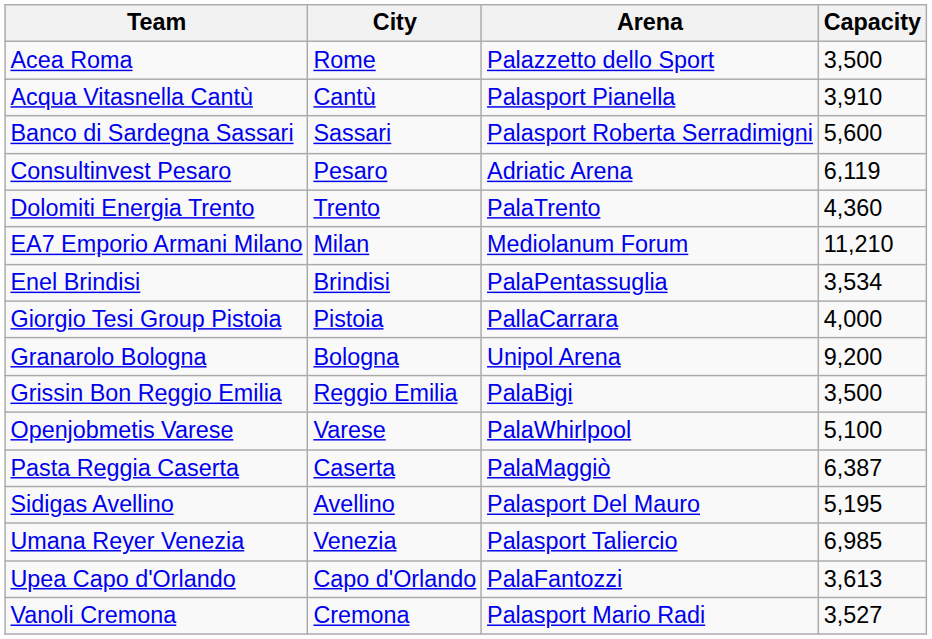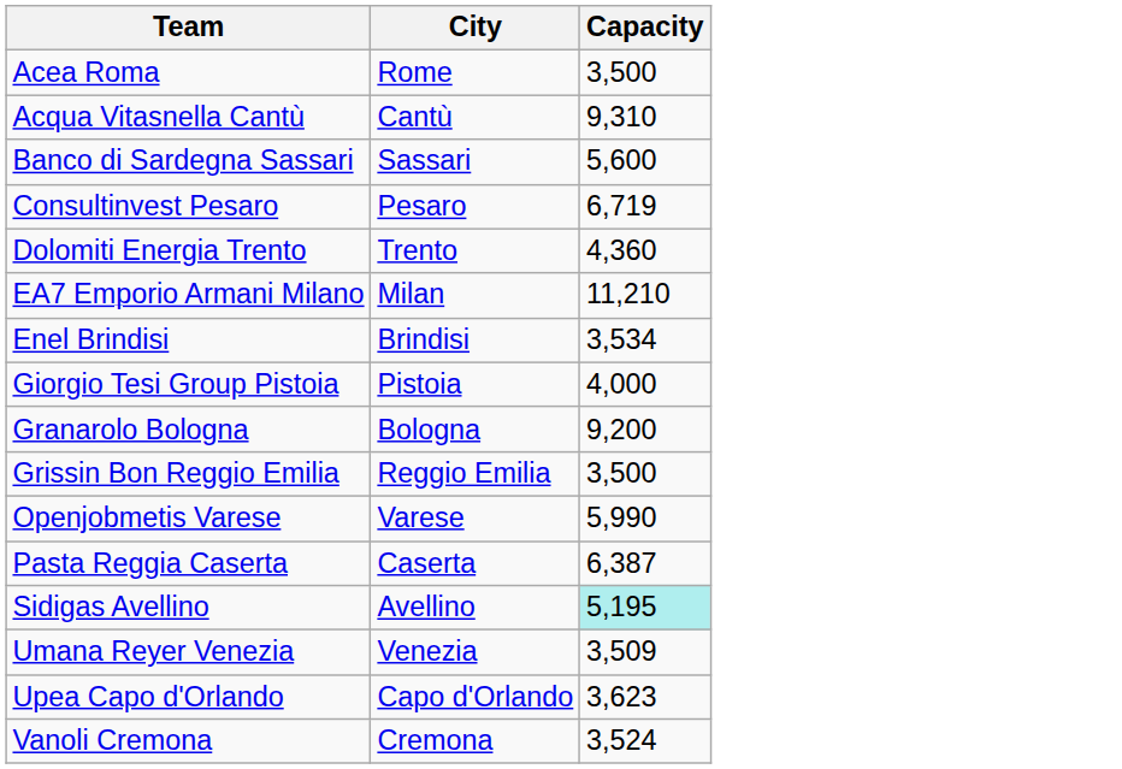 <table class="wikitable sortable" style="margin:1em 2em 1em 1em;">
 <tr>
 <th>Team</th>
 <th>City</th>
-<th>Arena</th>
 <th>Capacity</th>
 </tr>
 <tr>
 <td><a href='#'>Acea Roma</a></td>
 <td><a href='#'>Rome</a></td>
-<td><a href='#'>Palazzetto dello Sport</a></td>
 <td>3,500</td>
 </tr>
 <tr>
 <td><a href='#'>Acqua Vitasnella Cantù</a></td>
 <td><a href='#'>Cantù</a></td>
-<td><a href='#'>Palasport Pianella</a></td>
-<td>3,910</td>
+<td>9,310</td>
 </tr>
 <tr>
 <td><a href='#'>Banco di Sardegna Sassari</a></td>
 <td><a href='#'>Sassari</a></td>
-<td><a href='#'>Palasport Roberta Serradimigni</a></td>
 <td>5,600</td>
 </tr>
 <tr>
 <td><a href='#'>Consultinvest Pesaro</a></td>
 <td><a href='#'>Pesaro</a></td>
-<td><a href='#'>Adriatic Arena</a></td>
-<td>6,119</td>
+<td>6,719</td>
 </tr>
 <tr>
 <td><a href='#'>Dolomiti Energia Trento</a></td>
 <td><a href='#'>Trento</a></td>
-<td><a href='#'>PalaTrento</a></td>
 <td>4,360</td>
 </tr>
 <tr>
 <td><a href='#'>EA7 Emporio Armani Milano</a></td>
 <td><a href='#'>Milan</a></td>
-<td><a href='#'>Mediolanum Forum</a></td>
 <td>11,210</td>
 </tr>
 <tr>
 <td><a href='#'>Enel Brindisi</a></td>
 <td><a href='#'>Brindisi</a></td>
-<td><a href='#'>PalaPentassuglia</a></td>
 <td>3,534</td>
 </tr>
 <tr>
 <td><a href='#'>Giorgio Tesi Group Pistoia</a></td>
 <td><a href='#'>Pistoia</a></td>
-<td><a href='#'>PallaCarrara</a></td>
 <td>4,000</td>
 </tr>
 <tr>
 <td><a href='#'>Granarolo Bologna</a></td>
 <td><a href='#'>Bologna</a></td>
-<td><a href='#'>Unipol Arena</a></td>
 <td>9,200</td>
 </tr>
 <tr>
 <td><a href='#'>Grissin Bon Reggio Emilia</a></td>
 <td><a href='#'>Reggio Emilia</a></td>
-<td><a href='#'>PalaBigi</a></td>
 <td>3,500</td>
 </tr>
 <tr>
 <td><a href='#'>Openjobmetis Varese</a></td>
 <td><a href='#'>Varese</a></td>
-<td><a href='#'>PalaWhirlpool</a></td>
-<td>5,100</td>
+<td>5,990</td>
 </tr>
 <tr>
 <td><a href='#'>Pasta Reggia Caserta</a></td>
 <td><a href='#'>Caserta</a></td>
-<td><a href='#'>PalaMaggiò</a></td>
 <td>6,387</td>
 </tr>
 <tr>
 <td><a href='#'>Sidigas Avellino</a></td>
 <td><a href='#'>Avellino</a></td>
-<td><a href='#'>Palasport Del Mauro</a></td>
-<td>5,195</td>
+<td style="background: paleturquoise;">5,195</td>
 </tr>
 <tr>
 <td><a href='#'>Umana Reyer Venezia</a></td>
 <td><a href='#'>Venezia</a></td>
-<td><a href='#'>Palasport Taliercio</a></td>
-<td>6,985</td>
+<td>3,509</td>
 </tr>
 <tr>
 <td><a href='#'>Upea Capo d'Orlando</a></td>
 <td><a href='#'>Capo d'Orlando</a></td>
-<td><a href='#'>PalaFantozzi</a></td>
-<td>3,613</td>
+<td>3,623</td>
 </tr>
 <tr>
 <td><a href='#'>Vanoli Cremona</a></td>
 <td><a href='#'>Cremona</a></td>
-<td><a href='#'>Palasport Mario Radi</a></td>
-<td>3,527</td>
+<td>3,524</td>
 </tr>
 </table>
